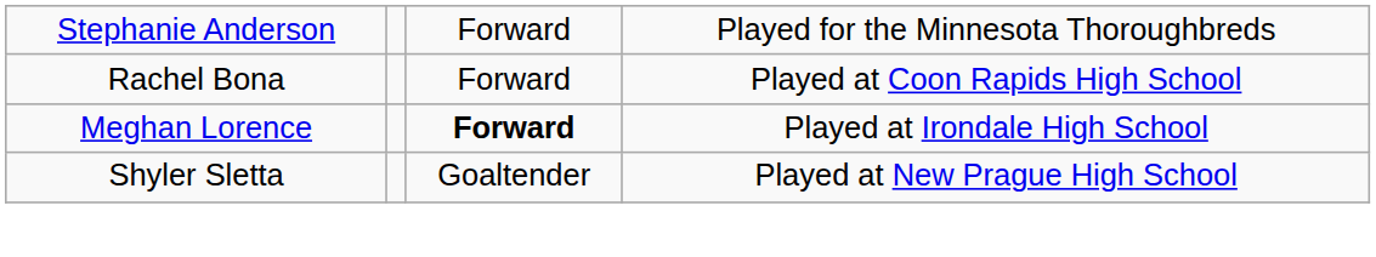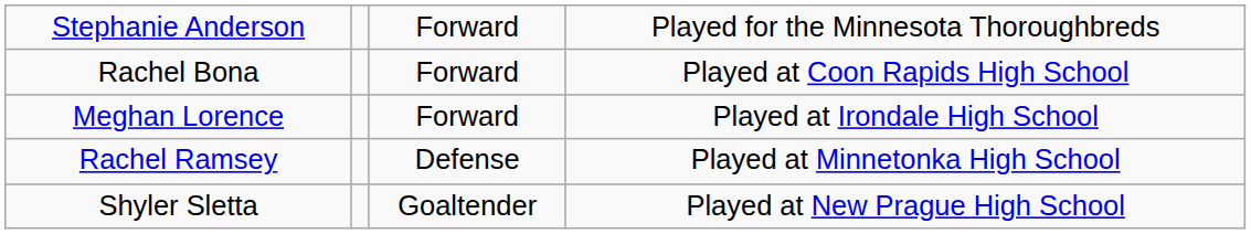 <table class="wikitable" width="80%" style="text-align:center;">
 <tr>
 <td><a href='#'>Stephanie Anderson</a></td>
 <td></td>
 <td>Forward</td>
 <td>Played for the Minnesota Thoroughbreds</td>
 </tr>
 <tr>
 <td>Rachel Bona</td>
 <td></td>
 <td>Forward</td>
 <td>Played at <a href='#'>Coon Rapids High School</a></td>
 </tr>
 <tr>
 <td><a href='#'>Meghan Lorence</a></td>
 <td></td>
-<td><strong>Forward</strong></td>
+<td>Forward</td>
 <td>Played at <a href='#'>Irondale High School</a></td>
+</tr>
+<tr>
+<td><a href='#'>Rachel Ramsey</a></td>
+<td></td>
+<td>Defense</td>
+<td>Played at <a href='#'>Minnetonka High School</a></td>
 </tr>
 <tr>
 <td>Shyler Sletta</td>
 <td></td>
 <td>Goaltender</td>
 <td>Played at <a href='#'>New Prague High School</a></td>
 </tr>
 </table>
